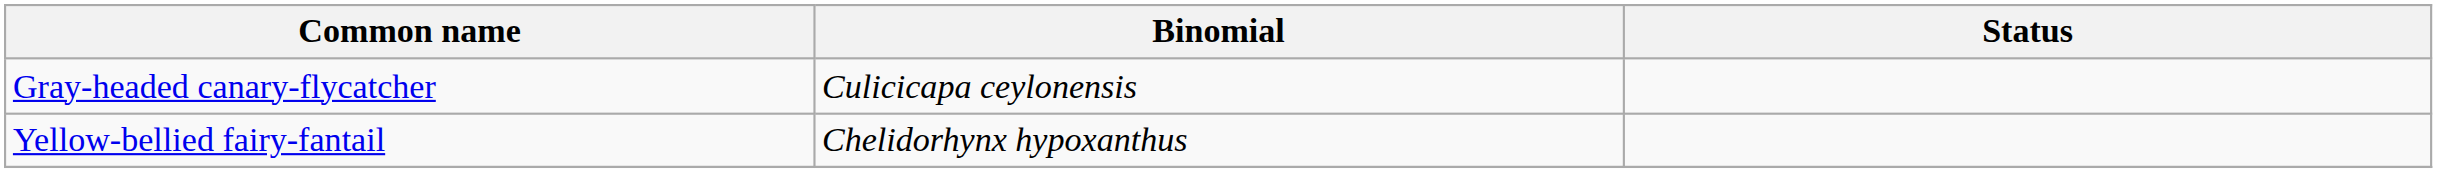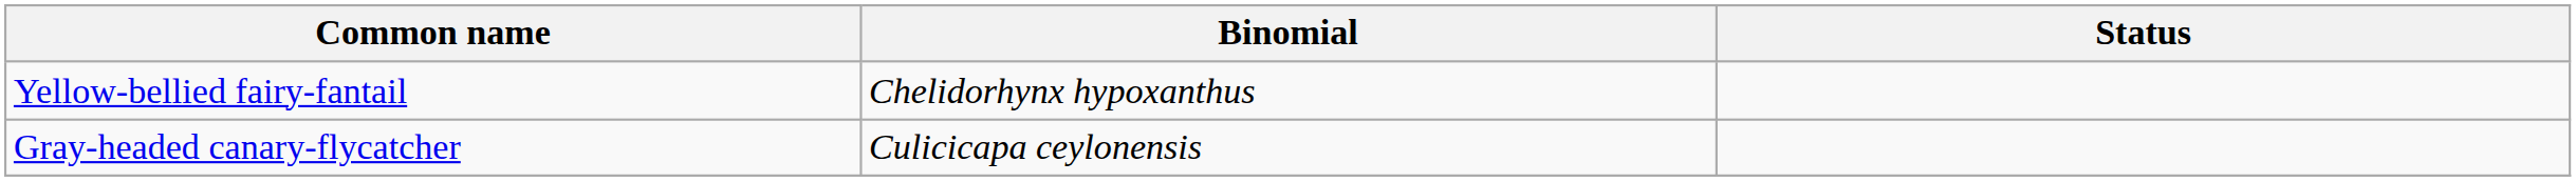 <table width=72% class="wikitable">
 <tr>
 <th width=24%>Common name</th>
 <th width=24%>Binomial</th>
 <th width=24%>Status</th>
 </tr>
 <tr>
+<td><a href='#'>Yellow-bellied fairy-fantail</a></td>
+<td><em>Chelidorhynx hypoxanthus</em></td>
+<td></td>
+</tr>
+<tr>
 <td><a href='#'>Gray-headed canary-flycatcher</a></td>
 <td><em>Culicicapa ceylonensis</em></td>
 <td></td>
 </tr>
 <tr>
-<td><a href='#'>Yellow-bellied fairy-fantail</a></td>
-<td><em>Chelidorhynx hypoxanthus</em></td>
-<td></td>
-</tr>
-<tr>
 </tr>
 </table>
